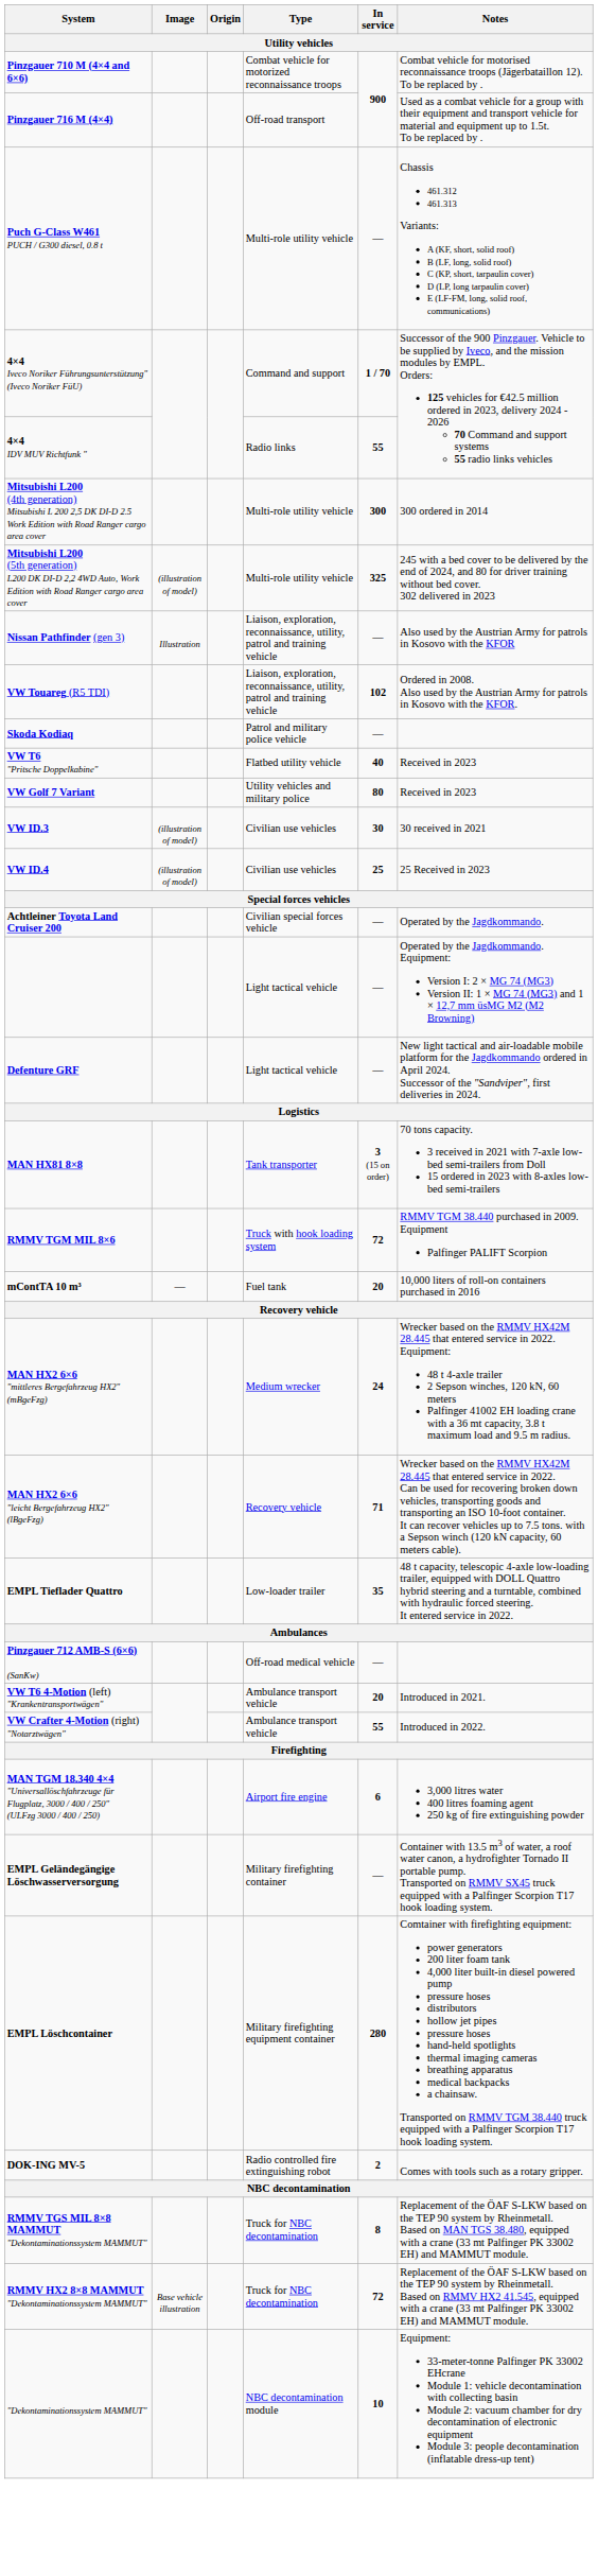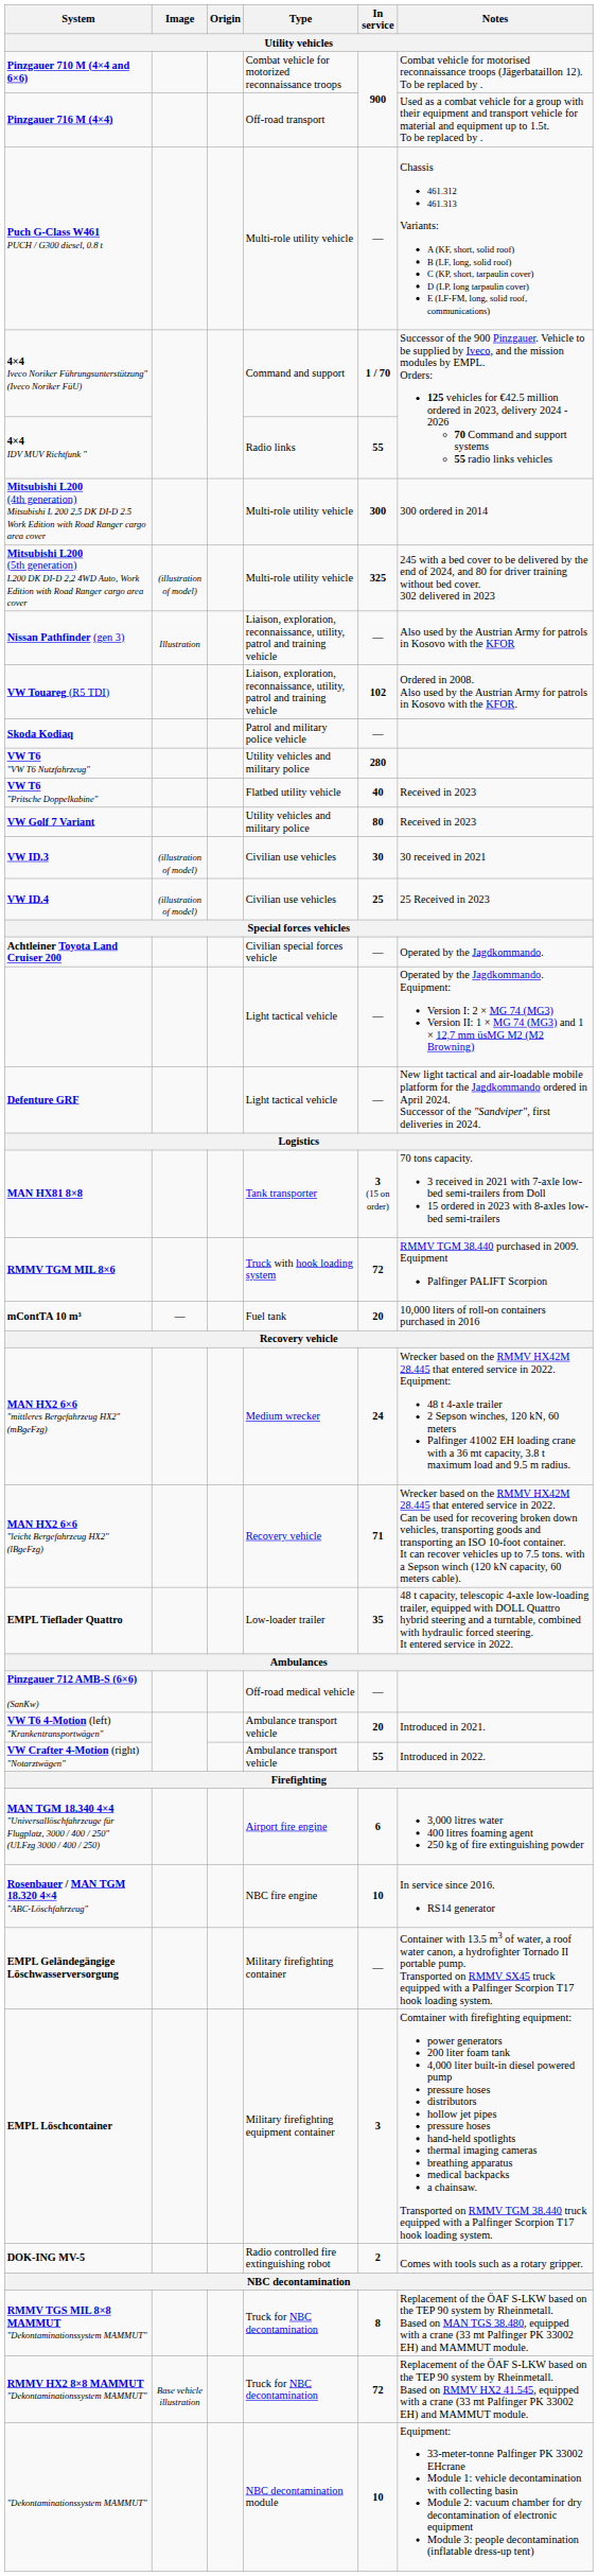 <table class="wikitable">
 <tr>
 <th>System</th>
 <th>Image</th>
 <th>Origin</th>
 <th>Type</th>
 <th>In service</th>
 <th>Notes</th>
 </tr>
 <tr>
 <th colspan="6">Utility vehicles</th>
 </tr>
 <tr>
 <td><strong><a href='#'>Pinzgauer 710 M (4×4 and 6×6)</a></strong></td>
 <td style="text-align: center; "></td>
 <td></td>
 <td>Combat vehicle for motorized reconnaissance troops</td>
 <td rowspan="2" style="text-align: center; "><strong>900</strong><br></td>
 <td>Combat vehicle for motorised reconnaissance troops (Jägerbataillon 12).<br>To be replaced by .</td>
 </tr>
 <tr>
 <td><strong><a href='#'>Pinzgauer 716 M (4×4)</a></strong></td>
 <td style="text-align: center; "></td>
 <td></td>
 <td>Off-road transport</td>
 <td>Used as a combat vehicle for a group with their equipment and transport vehicle for material and equipment up to 1.5t.<br>To be replaced by .</td>
 </tr>
 <tr>
 <td><strong><a href='#'>Puch G-Class W461</a></strong><br><em><small>PUCH / G300 diesel, 0.8 t</small></em></td>
 <td style="text-align: center; "></td>
 <td><br></td>
 <td>Multi-role utility vehicle</td>
 <td style="text-align: center; ">—</td>
 <td><br>Chassis<ul><li><small>461.312</small></li><li><small>461.313</small></li></ul>Variants:<ul><li><small>A (KF, short, solid roof)</small></li><li><small>B (LF, long, solid roof)</small></li><li><small>C (KP, short, tarpaulin cover)</small></li><li><small>D (LP, long tarpaulin cover)</small></li><li><small>E (LF-FM, long, solid roof, communications)</small></li></ul></td>
 </tr>
 <tr>
 <td><strong> 4×4</strong><br><em><small>Iveco Noriker Führungsunterstützung"</small></em><br><em><small>(Iveco Noriker FüU)</small></em></td>
 <td rowspan="2" style="text-align: center; "></td>
 <td rowspan="2"><br></td>
 <td>Command and support</td>
 <td style="text-align: center; "><strong>1 / 70</strong></td>
 <td rowspan="2">Successor of the 900 <a href='#'>Pinzgauer</a>. Vehicle to be supplied by <a href='#'>Iveco</a>, and the mission modules by EMPL.<br>Orders:<ul><li><strong>125</strong> vehicles for €42.5 million ordered in 2023, delivery 2024 - 2026<ul><li><strong>70</strong> Command and support systems</li><li><strong>55</strong> radio links vehicles</li></ul></li></ul></td>
 </tr>
 <tr>
 <td><strong> 4×4</strong><br><em><small>IDV MUV Richtfunk "</small></em></td>
 <td>Radio links</td>
 <td style="text-align: center; "><strong>55</strong><br></td>
 </tr>
 <tr>
 <td><a href='#'><strong>Mitsubishi L200</strong></a><br><a href='#'>(4th generation)</a><br><em><small>Mitsubishi L 200 2,5 DK DI-D 2.5 Work Edition with Road Ranger cargo area cover</small></em></td>
 <td style="text-align: center; "><br></td>
 <td></td>
 <td>Multi-role utility vehicle</td>
 <td style="text-align: center; "><strong>300</strong></td>
 <td>300 ordered in 2014</td>
 </tr>
 <tr>
 <td><strong><a href='#'>Mitsubishi L200</a></strong><br><a href='#'>(5th generation)</a><br><em><small>L200 DK DI-D 2,2 4WD Auto,</small></em> <em><small>Work Edition with Road Ranger cargo area cover</small></em></td>
 <td style="text-align: center; "><br><small><em>(illustration of model)</em></small></td>
 <td></td>
 <td>Multi-role utility vehicle</td>
 <td style="text-align: center; "><strong>325</strong></td>
 <td>245 with a bed cover to be delivered by the end of 2024, and 80 for driver training without bed cover.<br>302 delivered in 2023</td>
 </tr>
 <tr>
 <td><strong><a href='#'>Nissan Pathfinder</a></strong> <a href='#'>(gen 3)</a></td>
 <td style="text-align: center; "><br><small><em>Illustration</em></small></td>
 <td></td>
 <td>Liaison, exploration, reconnaissance, utility, patrol and training vehicle</td>
 <td style="text-align: center; ">—</td>
 <td>Also used by the Austrian Army for patrols in Kosovo with the <a href='#'>KFOR</a></td>
 </tr>
 <tr>
 <td><a href='#'><strong>VW Touareg</strong> (R5 TDI)</a></td>
 <td style="text-align: center; "></td>
 <td></td>
 <td>Liaison, exploration, reconnaissance, utility, patrol and training vehicle</td>
 <td style="text-align: center; "><strong>102</strong></td>
 <td>Ordered in 2008.<br>Also used by the Austrian Army for patrols in Kosovo with the <a href='#'>KFOR</a>.</td>
 </tr>
 <tr>
 <td><a href='#'><strong>Skoda Kodiaq</strong></a></td>
 <td style="text-align: center; "></td>
 <td></td>
 <td>Patrol and military police vehicle</td>
 <td style="text-align: center; ">—</td>
+<td></td>
+</tr>
+<tr>
+<td><a href='#'><strong>VW T6</strong></a><br><em><small>"VW T6 Nutzfahrzeug"</small></em></td>
+<td style="text-align: center; "></td>
+<td></td>
+<td>Utility vehicles and military police</td>
+<td style="text-align: center; "><strong>280</strong></td>
 <td></td>
 </tr>
 <tr>
 <td><a href='#'><strong>VW T6</strong></a><br><em><small>"Pritsche Doppelkabine"</small></em></td>
 <td style="text-align: center; "></td>
 <td></td>
 <td>Flatbed utility vehicle</td>
 <td style="text-align: center; "><strong>40</strong></td>
 <td>Received in 2023</td>
 </tr>
 <tr>
 <td><a href='#'><strong>VW Golf 7 Variant</strong></a></td>
 <td style="text-align: center; "><br></td>
 <td></td>
 <td>Utility vehicles and military police</td>
 <td style="text-align: center; "><strong>80</strong></td>
 <td>Received in 2023</td>
 </tr>
 <tr>
 <td><a href='#'><strong>VW ID.3</strong></a></td>
 <td style="text-align: center; "><br><small><em>(illustration of model)</em></small></td>
 <td></td>
 <td>Civilian use vehicles</td>
 <td style="text-align: center; "><strong>30</strong></td>
 <td>30 received in 2021</td>
 </tr>
 <tr>
 <td><strong><a href='#'>VW ID.4</a></strong></td>
 <td style="text-align: center; "><br><small><em>(illustration of model)</em></small></td>
 <td></td>
 <td>Civilian use vehicles</td>
 <td style="text-align: center; "><strong>25</strong></td>
 <td>25 Received in 2023</td>
 </tr>
 <tr>
 <th colspan="6">Special forces vehicles</th>
 </tr>
 <tr>
 <td><strong>Achtleiner</strong> <strong><a href='#'>Toyota Land Cruiser 200</a></strong></td>
 <td style="text-align: center; "></td>
 <td><br></td>
 <td>Civilian special forces vehicle</td>
 <td style="text-align: center; ">—</td>
 <td>Operated by the <a href='#'>Jagdkommando</a>.</td>
 </tr>
 <tr>
 <td><strong></strong><br><em><small></small></em></td>
 <td style="text-align: center; "></td>
 <td><br></td>
 <td>Light tactical vehicle</td>
 <td style="text-align: center; ">—</td>
 <td>Operated by the <a href='#'>Jagdkommando</a>.<br>Equipment:<ul><li>Version I: 2 × <a href='#'>MG 74 (MG3)</a></li><li>Version II: 1 × <a href='#'>MG 74 (MG3)</a> and 1 × <a href='#'>12,7 mm üsMG M2 (M2 Browning)</a></li></ul></td>
 </tr>
 <tr>
 <td><a href='#'><strong>Defenture GRF</strong></a></td>
 <td style="text-align: center; "></td>
 <td></td>
 <td>Light tactical vehicle</td>
 <td style="text-align: center; ">—</td>
 <td>New light tactical and air-loadable mobile platform for the <a href='#'>Jagdkommando</a> ordered in April 2024.<br>Successor of the <em>"Sandviper",</em> first deliveries in 2024.</td>
 </tr>
 <tr>
 <th colspan="6">Logistics</th>
 </tr>
 <tr>
 <td><a href='#'><strong>MAN HX81 8×8</strong></a></td>
 <td style="text-align: center; "></td>
 <td><br></td>
 <td><a href='#'>Tank transporter</a></td>
 <td style="text-align: center; "><strong>3</strong><br><small>(15 on order)</small></td>
 <td>70 tons capacity.<br><ul><li>3 received in 2021 with 7-axle low-bed semi-trailers from Doll</li><li>15 ordered in 2023 with 8-axles low-bed semi-trailers</li></ul></td>
 </tr>
 <tr>
 <td><a href='#'><strong>RMMV TGM MIL 8×6</strong></a></td>
 <td style="text-align: center; "><br></td>
 <td><br></td>
 <td><a href='#'>Truck</a> with <a href='#'>hook loading system</a></td>
 <td style="text-align: center; "><strong>72</strong></td>
 <td><a href='#'>RMMV TGM 38.440</a> purchased in 2009.<br>Equipment<ul><li>Palfinger PALIFT Scorpion</li></ul></td>
 </tr>
 <tr>
 <td><strong>mContTA 10 m³</strong></td>
 <td style="text-align: center; ">—</td>
 <td></td>
 <td>Fuel tank</td>
 <td style="text-align: center; "><strong>20</strong></td>
 <td>10,000 liters of roll-on containers purchased in 2016</td>
 </tr>
 <tr>
 <th colspan="6">Recovery vehicle</th>
 </tr>
 <tr>
 <td><a href='#'><strong>MAN HX2 6×6</strong></a><br><em><small>"mittleres Bergefahrzeug HX2"</small></em><br><em><small>(mBgeFzg)</small></em></td>
 <td style="text-align: center; "></td>
 <td><br></td>
 <td><a href='#'>Medium wrecker</a></td>
 <td style="text-align: center; "><strong>24</strong></td>
 <td>Wrecker based on the <a href='#'>RMMV HX42M 28.445</a> that entered service in 2022.<br>Equipment:<ul><li>48 t 4-axle trailer</li><li>2 Sepson winches, 120 kN, 60 meters</li><li>Palfinger 41002 EH loading crane with a 36 mt capacity, 3.8 t maximum load and 9.5 m radius.</li></ul></td>
 </tr>
 <tr>
 <td><a href='#'><strong>MAN HX2 6×6</strong></a><br><em><small>"leicht Bergefahrzeug HX2"</small></em><br><em><small>(lBgeFzg)</small></em></td>
 <td style="text-align: center;"></td>
 <td><br></td>
 <td><a href='#'>Recovery vehicle</a></td>
 <td style="text-align: center; "><strong>71</strong></td>
 <td>Wrecker based on the <a href='#'>RMMV HX42M 28.445</a> that entered service in 2022.<br>Can be used for recovering broken down vehicles, transporting goods and transporting an ISO 10-foot container.<br>It can recover vehicles up to 7.5 tons. with a Sepson winch (120 kN capacity, 60 meters cable).</td>
 </tr>
 <tr>
 <td><strong>EMPL Tieflader Quattro</strong></td>
 <td style="text-align: center; "></td>
 <td><br></td>
 <td>Low-loader trailer</td>
 <td style="text-align: center; "><strong>35</strong></td>
 <td>48 t capacity, telescopic 4-axle low-loading trailer, equipped with DOLL Quattro hybrid steering and a turntable, combined with hydraulic forced steering.<br>It entered service in 2022.</td>
 </tr>
 <tr>
 <th colspan="6">Ambulances</th>
 </tr>
 <tr>
 <td><strong><a href='#'>Pinzgauer 712 AMB-S (6×6)</a></strong><br><em><small></small></em><br><em><small>(SanKw)</small></em></td>
 <td style="text-align: center; "></td>
 <td></td>
 <td>Off-road medical vehicle</td>
 <td style="text-align: center; ">—</td>
 <td></td>
 </tr>
 <tr>
 <td><strong><a href='#'>VW T6 4-Motion</a></strong> (left)<br><em><small>"Krankentransportwägen"</small></em></td>
 <td rowspan="2" style="text-align: center; "></td>
 <td></td>
 <td>Ambulance transport vehicle</td>
 <td style="text-align: center; "><strong>20</strong></td>
 <td>Introduced in 2021.</td>
 </tr>
 <tr>
 <td><strong><a href='#'>VW Crafter 4-Motion</a></strong> (right)<br><small><em>"Notarztwägen"</em></small></td>
 <td></td>
 <td>Ambulance transport vehicle</td>
 <td style="text-align: center; "><strong>55</strong><br></td>
 <td>Introduced in 2022.</td>
 </tr>
 <tr>
 <th colspan="6">Firefighting</th>
 </tr>
 <tr>
 <td><strong><a href='#'>MAN TGM 18.340 4×4</a></strong><br><small><em>"Universallöschfahrzeuge für Flugplatz, 3000 / 400 / 250"</em></small><br><small><em>(ULFzg 3000 / 400 / 250)</em></small></td>
 <td style="text-align: center; "><br></td>
 <td><br></td>
 <td><a href='#'>Airport fire engine</a></td>
 <td style="text-align: center; "><strong>6</strong></td>
 <td><br><ul><li>3,000 litres water</li><li>400 litres foaming agent</li><li>250 kg of fire extinguishing powder</li></ul></td>
 </tr>
 <tr>
+<td><strong><a href='#'>Rosenbauer</a> / <a href='#'>MAN TGM 18.320 4×4</a></strong><br><small><em>"ABC-Löschfahrzeug"</em></small></td>
+<td style="text-align: center; "></td>
+<td><br></td>
+<td>NBC fire engine</td>
+<td style="text-align: center; "><strong>10</strong></td>
+<td><br>In service since 2016.<ul><li>RS14 generator</li></ul></td>
+</tr>
+<tr>
 <td><strong>EMPL Geländegängige Löschwasserversorgung</strong></td>
 <td style="text-align: center; "></td>
 <td></td>
 <td>Military firefighting container</td>
 <td style="text-align: center; ">—</td>
 <td>Container with 13.5 m<sup>3</sup> of water, a roof water canon, a hydrofighter Tornado II portable pump.<br>Transported on <a href='#'>RMMV SX45</a> truck equipped with a Palfinger Scorpion T17 hook loading system.</td>
 </tr>
 <tr>
 <td><strong>EMPL Löschcontainer</strong></td>
 <td style="text-align: center; "></td>
 <td></td>
 <td>Military firefighting equipment container</td>
-<td style="text-align: center; "><strong>280</strong></td>
+<td style="text-align: center; "><strong>3</strong></td>
 <td>Comtainer with firefighting equipment:<br><ul><li>power generators</li><li>200 liter foam tank</li><li>4,000 liter built-in diesel powered pump</li><li>pressure hoses</li><li>distributors</li><li>hollow jet pipes</li><li>pressure hoses</li><li>hand-held spotlights</li><li>thermal imaging cameras</li><li>breathing apparatus</li><li>medical backpacks</li><li>a chainsaw.</li></ul>Transported on <a href='#'>RMMV TGM 38.440</a> truck equipped with a Palfinger Scorpion T17 hook loading system.</td>
 </tr>
 <tr>
 <td><strong>DOK-ING MV-5</strong></td>
 <td style="text-align: center; "></td>
 <td></td>
 <td>Radio controlled fire extinguishing robot</td>
 <td style="text-align: center; "><strong>2</strong></td>
 <td><br>Comes with tools such as a rotary gripper.</td>
 </tr>
 <tr>
 <th colspan="6">NBC decontamination</th>
 </tr>
 <tr>
 <td><a href='#'><strong>RMMV TGS MIL 8×8 MAMMUT</strong></a><br><em><small>"Dekontaminationssystem MAMMUT"</small></em></td>
 <td style="text-align: center; "></td>
 <td></td>
 <td>Truck for <a href='#'>NBC decontamination</a></td>
 <td style="text-align: center; "><strong>8</strong></td>
 <td>Replacement of the ÖAF S-LKW based on the TEP 90 system by Rheinmetall.<br>Based on <a href='#'>MAN TGS 38.480</a>, equipped with a crane (33 mt Palfinger PK 33002 EH) and MAMMUT module.</td>
 </tr>
 <tr>
 <td><a href='#'><strong>RMMV HX2 8×8 MAMMUT</strong></a><br><em><small>"Dekontaminationssystem MAMMUT"</small></em></td>
 <td style="text-align: center; "><br><em><small>Base vehicle illustration</small></em></td>
 <td></td>
 <td>Truck for <a href='#'>NBC decontamination</a></td>
 <td style="text-align: center; "><strong>72</strong></td>
 <td>Replacement of the ÖAF S-LKW based on the TEP 90 system by Rheinmetall.<br>Based on <a href='#'>RMMV HX2 41.545</a>, equipped with a crane (33 mt Palfinger PK 33002 EH) and MAMMUT module.</td>
 </tr>
 <tr>
 <td><strong></strong><br><em><small>"Dekontaminationssystem MAMMUT"</small></em></td>
 <td style="text-align: center; "></td>
 <td></td>
 <td><a href='#'>NBC decontamination</a> module</td>
 <td style="text-align: center; "><strong>10</strong></td>
 <td>Equipment:<br><ul><li>33-meter-tonne Palfinger PK 33002 EHcrane</li><li>Module 1: vehicle decontamination with collecting basin</li><li>Module 2: vacuum chamber for dry decontamination of electronic equipment</li><li>Module 3: people decontamination (inflatable dress-up tent)</li></ul></td>
 </tr>
 </table>
